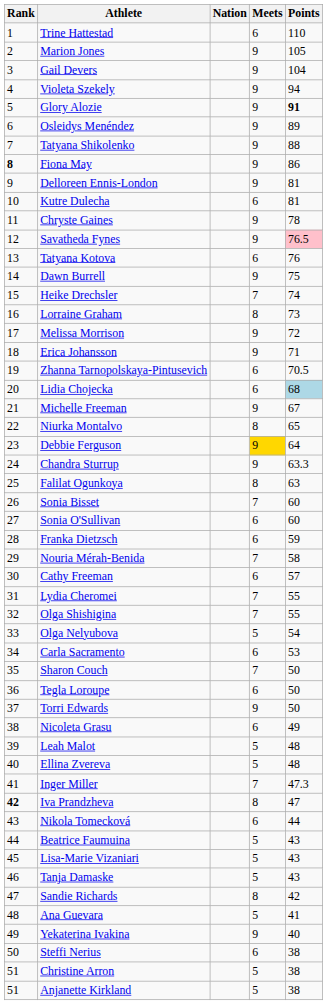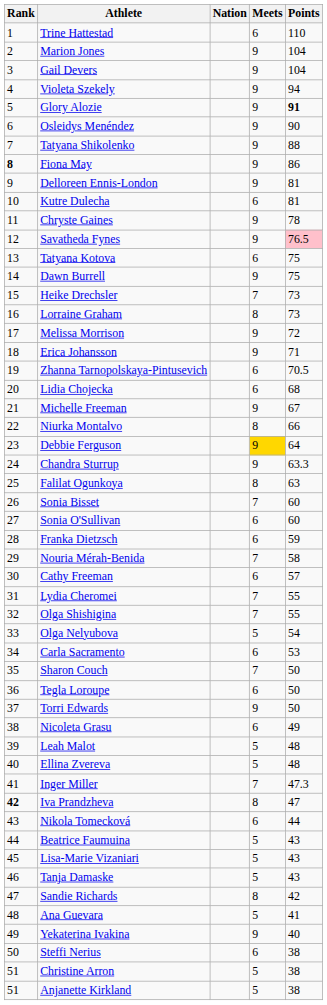 <table class=wikitable>
 <tr>
 <th>Rank</th>
 <th>Athlete</th>
 <th>Nation</th>
 <th>Meets</th>
 <th>Points</th>
 </tr>
 <tr>
 <td>1</td>
 <td><a href='#'>Trine Hattestad</a></td>
 <td></td>
 <td>6</td>
 <td>110</td>
 </tr>
 <tr>
 <td>2</td>
 <td><a href='#'>Marion Jones</a></td>
 <td></td>
 <td>9</td>
-<td>105</td>
+<td>104</td>
 </tr>
 <tr>
 <td>3</td>
 <td><a href='#'>Gail Devers</a></td>
 <td></td>
 <td>9</td>
 <td>104</td>
 </tr>
 <tr>
 <td>4</td>
 <td><a href='#'>Violeta Szekely</a></td>
 <td></td>
 <td>9</td>
 <td>94</td>
 </tr>
 <tr>
 <td>5</td>
 <td><a href='#'>Glory Alozie</a></td>
 <td></td>
 <td>9</td>
 <td><strong>91</strong></td>
 </tr>
 <tr>
 <td>6</td>
 <td><a href='#'>Osleidys Menéndez</a></td>
 <td></td>
 <td>9</td>
-<td>89</td>
+<td>90</td>
 </tr>
 <tr>
 <td>7</td>
 <td><a href='#'>Tatyana Shikolenko</a></td>
 <td></td>
 <td>9</td>
 <td>88</td>
 </tr>
 <tr>
 <td><strong>8</strong></td>
 <td><a href='#'>Fiona May</a></td>
 <td></td>
 <td>9</td>
 <td>86</td>
 </tr>
 <tr>
 <td>9</td>
 <td><a href='#'>Delloreen Ennis-London</a></td>
 <td></td>
 <td>9</td>
 <td>81</td>
 </tr>
 <tr>
 <td>10</td>
 <td><a href='#'>Kutre Dulecha</a></td>
 <td></td>
 <td>6</td>
 <td>81</td>
 </tr>
 <tr>
 <td>11</td>
 <td><a href='#'>Chryste Gaines</a></td>
 <td></td>
 <td>9</td>
 <td>78</td>
 </tr>
 <tr>
 <td>12</td>
 <td><a href='#'>Savatheda Fynes</a></td>
 <td></td>
 <td>9</td>
 <td style="background: pink;">76.5</td>
 </tr>
 <tr>
 <td>13</td>
 <td><a href='#'>Tatyana Kotova</a></td>
 <td></td>
 <td>6</td>
-<td>76</td>
+<td>75</td>
 </tr>
 <tr>
 <td>14</td>
 <td><a href='#'>Dawn Burrell</a></td>
 <td></td>
 <td>9</td>
 <td>75</td>
 </tr>
 <tr>
 <td>15</td>
 <td><a href='#'>Heike Drechsler</a></td>
 <td></td>
 <td>7</td>
-<td>74</td>
+<td>73</td>
 </tr>
 <tr>
 <td>16</td>
 <td><a href='#'>Lorraine Graham</a></td>
 <td></td>
 <td>8</td>
 <td>73</td>
 </tr>
 <tr>
 <td>17</td>
 <td><a href='#'>Melissa Morrison</a></td>
 <td></td>
 <td>9</td>
 <td>72</td>
 </tr>
 <tr>
 <td>18</td>
 <td><a href='#'>Erica Johansson</a></td>
 <td></td>
 <td>9</td>
 <td>71</td>
 </tr>
 <tr>
 <td>19</td>
 <td><a href='#'>Zhanna Tarnopolskaya-Pintusevich</a></td>
 <td></td>
 <td>6</td>
 <td>70.5</td>
 </tr>
 <tr>
 <td>20</td>
 <td><a href='#'>Lidia Chojecka</a></td>
 <td></td>
 <td>6</td>
-<td style="background: lightblue;">68</td>
+<td>68</td>
 </tr>
 <tr>
 <td>21</td>
 <td><a href='#'>Michelle Freeman</a></td>
 <td></td>
 <td>9</td>
 <td>67</td>
 </tr>
 <tr>
 <td>22</td>
 <td><a href='#'>Niurka Montalvo</a></td>
 <td></td>
 <td>8</td>
-<td>65</td>
+<td>66</td>
 </tr>
 <tr>
 <td>23</td>
 <td><a href='#'>Debbie Ferguson</a></td>
 <td></td>
 <td style="background: gold;">9</td>
 <td>64</td>
 </tr>
 <tr>
 <td>24</td>
 <td><a href='#'>Chandra Sturrup</a></td>
 <td></td>
 <td>9</td>
 <td>63.3</td>
 </tr>
 <tr>
 <td>25</td>
 <td><a href='#'>Falilat Ogunkoya</a></td>
 <td></td>
 <td>8</td>
 <td>63</td>
 </tr>
 <tr>
 <td>26</td>
 <td><a href='#'>Sonia Bisset</a></td>
 <td></td>
 <td>7</td>
 <td>60</td>
 </tr>
 <tr>
 <td>27</td>
 <td><a href='#'>Sonia O'Sullivan</a></td>
 <td></td>
 <td>6</td>
 <td>60</td>
 </tr>
 <tr>
 <td>28</td>
 <td><a href='#'>Franka Dietzsch</a></td>
 <td></td>
 <td>6</td>
 <td>59</td>
 </tr>
 <tr>
 <td>29</td>
 <td><a href='#'>Nouria Mérah-Benida</a></td>
 <td></td>
 <td>7</td>
 <td>58</td>
 </tr>
 <tr>
 <td>30</td>
 <td><a href='#'>Cathy Freeman</a></td>
 <td></td>
 <td>6</td>
 <td>57</td>
 </tr>
 <tr>
 <td>31</td>
 <td><a href='#'>Lydia Cheromei</a></td>
 <td></td>
 <td>7</td>
 <td>55</td>
 </tr>
 <tr>
 <td>32</td>
 <td><a href='#'>Olga Shishigina</a></td>
 <td></td>
 <td>7</td>
 <td>55</td>
 </tr>
 <tr>
 <td>33</td>
 <td><a href='#'>Olga Nelyubova</a></td>
 <td></td>
 <td>5</td>
 <td>54</td>
 </tr>
 <tr>
 <td>34</td>
 <td><a href='#'>Carla Sacramento</a></td>
 <td></td>
 <td>6</td>
 <td>53</td>
 </tr>
 <tr>
 <td>35</td>
 <td><a href='#'>Sharon Couch</a></td>
 <td></td>
 <td>7</td>
 <td>50</td>
 </tr>
 <tr>
 <td>36</td>
 <td><a href='#'>Tegla Loroupe</a></td>
 <td></td>
 <td>6</td>
 <td>50</td>
 </tr>
 <tr>
 <td>37</td>
 <td><a href='#'>Torri Edwards</a></td>
 <td></td>
 <td>9</td>
 <td>50</td>
 </tr>
 <tr>
 <td>38</td>
 <td><a href='#'>Nicoleta Grasu</a></td>
 <td></td>
 <td>6</td>
 <td>49</td>
 </tr>
 <tr>
 <td>39</td>
 <td><a href='#'>Leah Malot</a></td>
 <td></td>
 <td>5</td>
 <td>48</td>
 </tr>
 <tr>
 <td>40</td>
 <td><a href='#'>Ellina Zvereva</a></td>
 <td></td>
 <td>5</td>
 <td>48</td>
 </tr>
 <tr>
 <td>41</td>
 <td><a href='#'>Inger Miller</a></td>
 <td></td>
 <td>7</td>
 <td>47.3</td>
 </tr>
 <tr>
 <td><strong>42</strong></td>
 <td><a href='#'>Iva Prandzheva</a></td>
 <td></td>
 <td>8</td>
 <td>47</td>
 </tr>
 <tr>
 <td>43</td>
 <td><a href='#'>Nikola Tomecková</a></td>
 <td></td>
 <td>6</td>
 <td>44</td>
 </tr>
 <tr>
 <td>44</td>
 <td><a href='#'>Beatrice Faumuina</a></td>
 <td></td>
 <td>5</td>
 <td>43</td>
 </tr>
 <tr>
 <td>45</td>
 <td><a href='#'>Lisa-Marie Vizaniari</a></td>
 <td></td>
 <td>5</td>
 <td>43</td>
 </tr>
 <tr>
 <td>46</td>
 <td><a href='#'>Tanja Damaske</a></td>
 <td></td>
 <td>5</td>
 <td>43</td>
 </tr>
 <tr>
 <td>47</td>
 <td><a href='#'>Sandie Richards</a></td>
 <td></td>
 <td>8</td>
 <td>42</td>
 </tr>
 <tr>
 <td>48</td>
 <td><a href='#'>Ana Guevara</a></td>
 <td></td>
 <td>5</td>
 <td>41</td>
 </tr>
 <tr>
 <td>49</td>
 <td><a href='#'>Yekaterina Ivakina</a></td>
 <td></td>
 <td>9</td>
 <td>40</td>
 </tr>
 <tr>
 <td>50</td>
 <td><a href='#'>Steffi Nerius</a></td>
 <td></td>
 <td>6</td>
 <td>38</td>
 </tr>
 <tr>
 <td>51</td>
 <td><a href='#'>Christine Arron</a></td>
 <td></td>
 <td>5</td>
 <td>38</td>
 </tr>
 <tr>
 <td>51</td>
 <td><a href='#'>Anjanette Kirkland</a></td>
 <td></td>
 <td>5</td>
 <td>38</td>
 </tr>
 </table>
